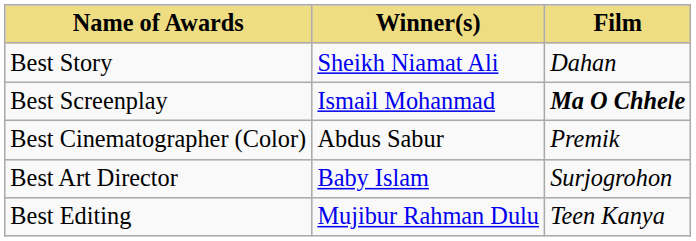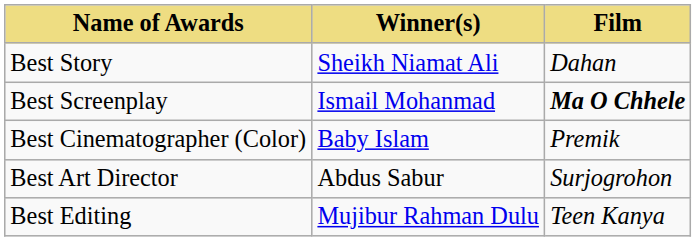 <table class="wikitable">
 <tr>
 <th style="background:#EEDD82;">Name of Awards</th>
 <th style="background:#EEDD82;">Winner(s)</th>
 <th style="background:#EEDD82;">Film</th>
 </tr>
 <tr>
 <td>Best Story</td>
 <td><a href='#'>Sheikh Niamat Ali</a></td>
 <td><em>Dahan</em></td>
 </tr>
 <tr>
 <td>Best Screenplay</td>
 <td><a href='#'>Ismail Mohanmad</a></td>
 <td><strong><em>Ma O Chhele</em></strong></td>
 </tr>
 <tr>
 <td>Best Cinematographer (Color)</td>
-<td>Abdus Sabur</td>
+<td><a href='#'>Baby Islam</a></td>
 <td><em>Premik</em></td>
 </tr>
 <tr>
 <td>Best Art Director</td>
-<td><a href='#'>Baby Islam</a></td>
+<td>Abdus Sabur</td>
 <td><em>Surjogrohon</em></td>
 </tr>
 <tr>
 <td>Best Editing</td>
 <td><a href='#'>Mujibur Rahman Dulu</a></td>
 <td><em>Teen Kanya</em></td>
 </tr>
 </table>
